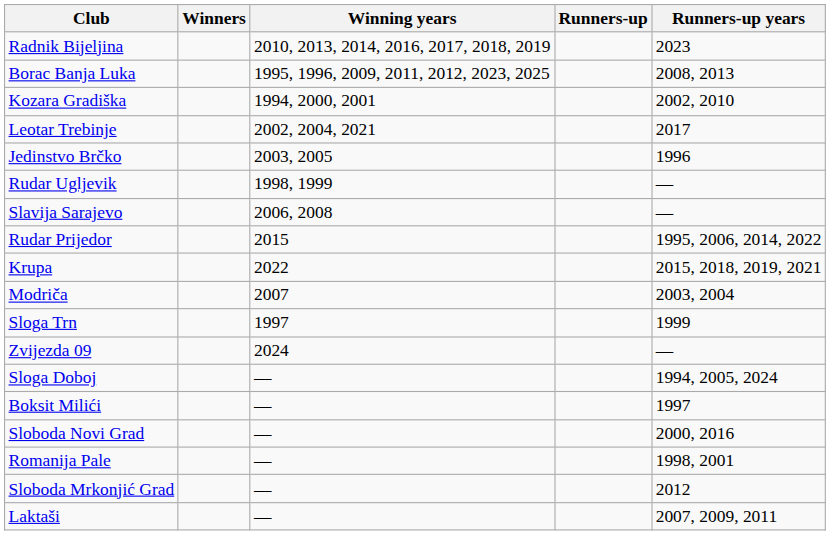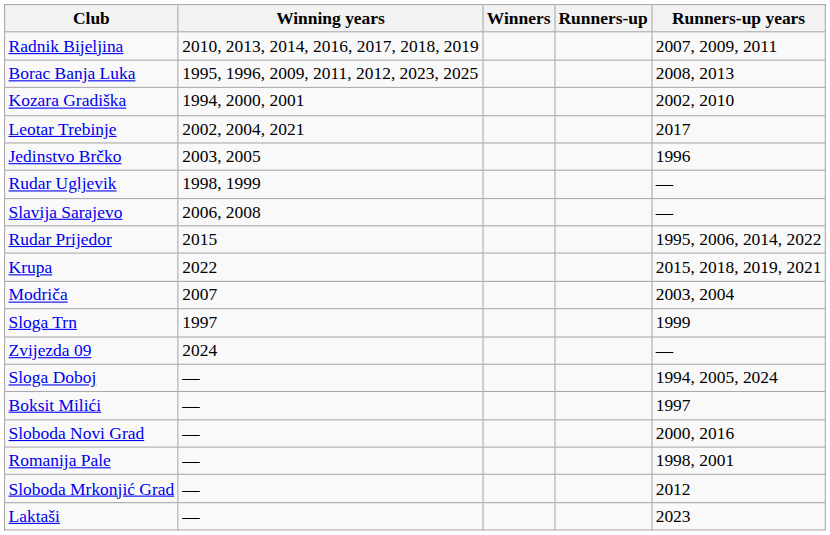 <table class="wikitable">
 <tr>
 <th>Club</th>
+<th>Winning years</th>
 <th>Winners</th>
-<th>Winning years</th>
 <th>Runners-up</th>
 <th>Runners-up years</th>
 </tr>
 <tr>
 <td><a href='#'>Radnik Bijeljina</a></td>
-<td></td>
 <td>2010, 2013, 2014, 2016, 2017, 2018, 2019</td>
 <td></td>
-<td>2023</td>
+<td></td>
+<td>2007, 2009, 2011</td>
 </tr>
 <tr>
 <td><a href='#'>Borac Banja Luka</a></td>
+<td>1995, 1996, 2009, 2011, 2012, 2023, 2025</td>
 <td></td>
-<td>1995, 1996, 2009, 2011, 2012, 2023, 2025</td>
 <td></td>
 <td>2008, 2013</td>
 </tr>
 <tr>
 <td><a href='#'>Kozara Gradiška</a></td>
+<td>1994, 2000, 2001</td>
 <td></td>
-<td>1994, 2000, 2001</td>
 <td></td>
 <td>2002, 2010</td>
 </tr>
 <tr>
 <td><a href='#'>Leotar Trebinje</a></td>
+<td>2002, 2004, 2021</td>
 <td></td>
-<td>2002, 2004, 2021</td>
 <td></td>
 <td>2017</td>
 </tr>
 <tr>
 <td><a href='#'>Jedinstvo Brčko</a></td>
+<td>2003, 2005</td>
 <td></td>
-<td>2003, 2005</td>
 <td></td>
 <td>1996</td>
 </tr>
 <tr>
 <td><a href='#'>Rudar Ugljevik</a></td>
+<td>1998, 1999</td>
 <td></td>
-<td>1998, 1999</td>
 <td></td>
 <td>—</td>
 </tr>
 <tr>
 <td><a href='#'>Slavija Sarajevo</a></td>
+<td>2006, 2008</td>
 <td></td>
-<td>2006, 2008</td>
 <td></td>
 <td>—</td>
 </tr>
 <tr>
 <td><a href='#'>Rudar Prijedor</a></td>
+<td>2015</td>
 <td></td>
-<td>2015</td>
 <td></td>
 <td>1995, 2006, 2014, 2022</td>
 </tr>
 <tr>
 <td><a href='#'>Krupa</a></td>
+<td>2022</td>
 <td></td>
-<td>2022</td>
 <td></td>
 <td>2015, 2018, 2019, 2021</td>
 </tr>
 <tr>
 <td><a href='#'>Modriča</a></td>
+<td>2007</td>
 <td></td>
-<td>2007</td>
 <td></td>
 <td>2003, 2004</td>
 </tr>
 <tr>
 <td><a href='#'>Sloga Trn</a></td>
+<td>1997</td>
 <td></td>
-<td>1997</td>
 <td></td>
 <td>1999</td>
 </tr>
 <tr>
 <td><a href='#'>Zvijezda 09</a></td>
+<td>2024</td>
 <td></td>
-<td>2024</td>
 <td></td>
 <td>—</td>
 </tr>
 <tr>
 <td><a href='#'>Sloga Doboj</a></td>
+<td>—</td>
 <td></td>
-<td>—</td>
 <td></td>
 <td>1994, 2005, 2024</td>
 </tr>
 <tr>
 <td><a href='#'>Boksit Milići</a></td>
+<td>—</td>
 <td></td>
-<td>—</td>
 <td></td>
 <td>1997</td>
 </tr>
 <tr>
 <td><a href='#'>Sloboda Novi Grad</a></td>
+<td>—</td>
 <td></td>
-<td>—</td>
 <td></td>
 <td>2000, 2016</td>
 </tr>
 <tr>
 <td><a href='#'>Romanija Pale</a></td>
+<td>—</td>
 <td></td>
-<td>—</td>
 <td></td>
 <td>1998, 2001</td>
 </tr>
 <tr>
 <td><a href='#'>Sloboda Mrkonjić Grad</a></td>
+<td>—</td>
 <td></td>
-<td>—</td>
 <td></td>
 <td>2012</td>
 </tr>
 <tr>
 <td><a href='#'>Laktaši</a></td>
-<td></td>
 <td>—</td>
 <td></td>
-<td>2007, 2009, 2011</td>
+<td></td>
+<td>2023</td>
 </tr>
 </table>
